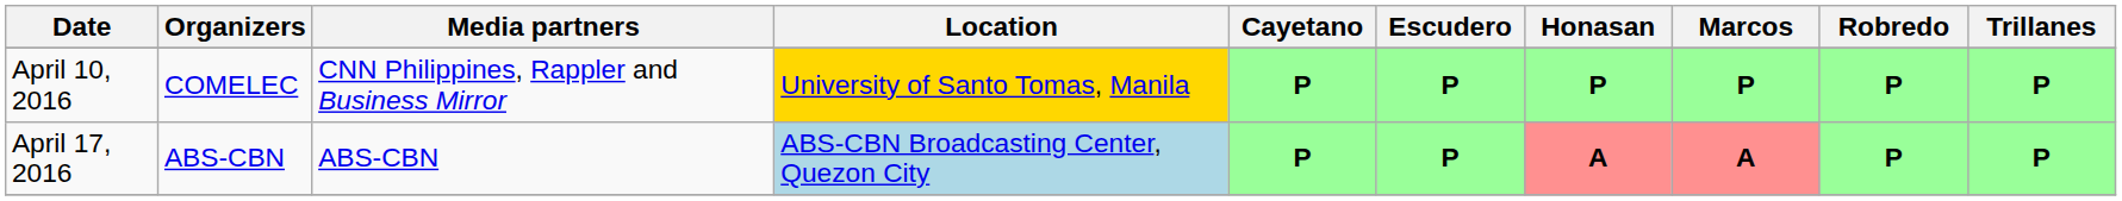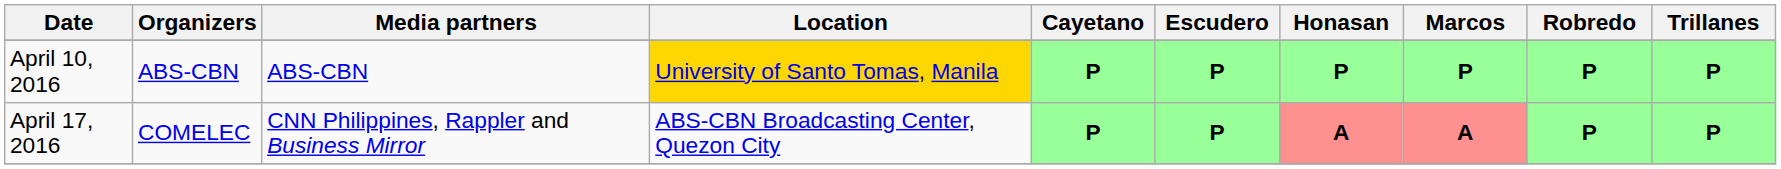 <table class="wikitable">
 <tr>
 <th>Date</th>
 <th>Organizers</th>
 <th>Media partners</th>
 <th>Location</th>
 <th style="width:5em;">Cayetano</th>
 <th style="width:5em;">Escudero</th>
 <th style="width:5em;">Honasan</th>
 <th style="width:5em;">Marcos</th>
 <th style="width:5em;">Robredo</th>
 <th style="width:5em;">Trillanes</th>
 </tr>
 <tr>
 </tr>
 <tr>
 <td>April 10, 2016</td>
-<td><a href='#'>COMELEC</a></td>
-<td><a href='#'>CNN Philippines</a>, <a href='#'>Rappler</a> and <em><a href='#'>Business Mirror</a></em></td>
+<td><a href='#'>ABS-CBN</a></td>
+<td><a href='#'>ABS-CBN</a></td>
 <td style="background: gold;"><a href='#'>University of Santo Tomas</a>, <a href='#'>Manila</a></td>
 <td style="background-color:#99ff99; color:black; text-align:center;"><strong>P</strong></td>
 <td style="background-color:#99ff99; color:black; text-align:center;"><strong>P</strong></td>
 <td style="background-color:#99ff99; color:black; text-align:center;"><strong>P</strong></td>
 <td style="background-color:#99ff99; color:black; text-align:center;"><strong>P</strong></td>
 <td style="background-color:#99ff99; color:black; text-align:center;"><strong>P</strong></td>
 <td style="background-color:#99ff99; color:black; text-align:center;"><strong>P</strong></td>
 </tr>
 <tr>
 <td>April 17, 2016</td>
-<td><a href='#'>ABS-CBN</a></td>
-<td><a href='#'>ABS-CBN</a></td>
-<td style="background: lightblue;"><a href='#'>ABS-CBN Broadcasting Center</a>, <a href='#'>Quezon City</a></td>
+<td><a href='#'>COMELEC</a></td>
+<td><a href='#'>CNN Philippines</a>, <a href='#'>Rappler</a> and <em><a href='#'>Business Mirror</a></em></td>
+<td><a href='#'>ABS-CBN Broadcasting Center</a>, <a href='#'>Quezon City</a></td>
 <td style="background-color:#99ff99; color:black; text-align:center;"><strong>P</strong></td>
 <td style="background-color:#99ff99; color:black; text-align:center;"><strong>P</strong></td>
 <td style="background-color:#ff9090; color:black; text-align:center;"><strong>A</strong></td>
 <td style="background-color:#ff9090; color:black; text-align:center;"><strong>A</strong></td>
 <td style="background-color:#99ff99; color:black; text-align:center;"><strong>P</strong></td>
 <td style="background-color:#99ff99; color:black; text-align:center;"><strong>P</strong></td>
 </tr>
 <tr>
 </tr>
 </table>
